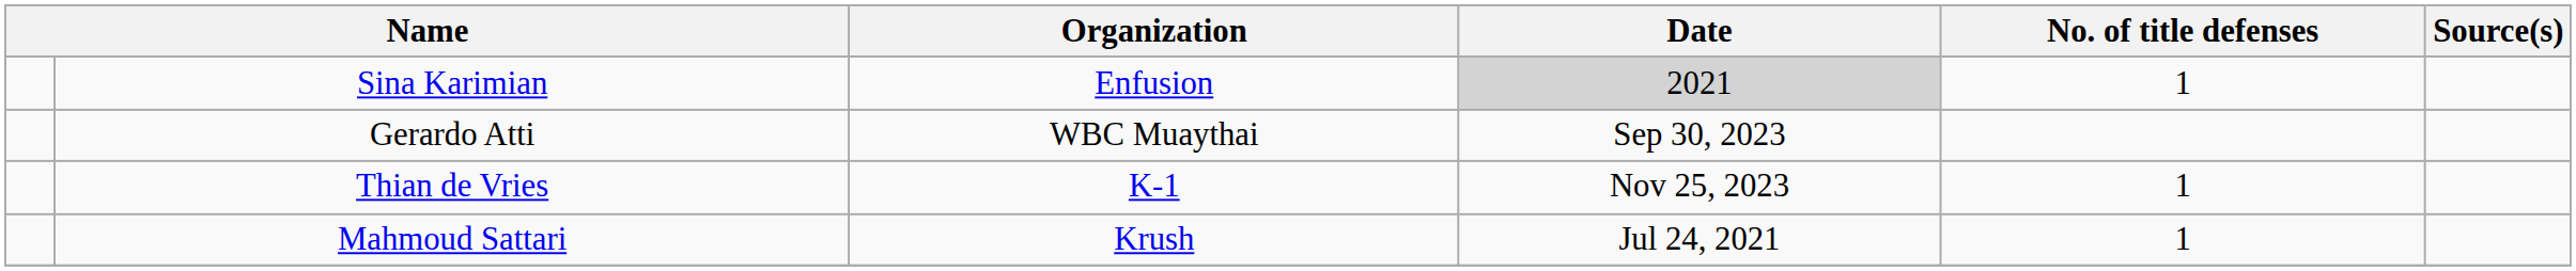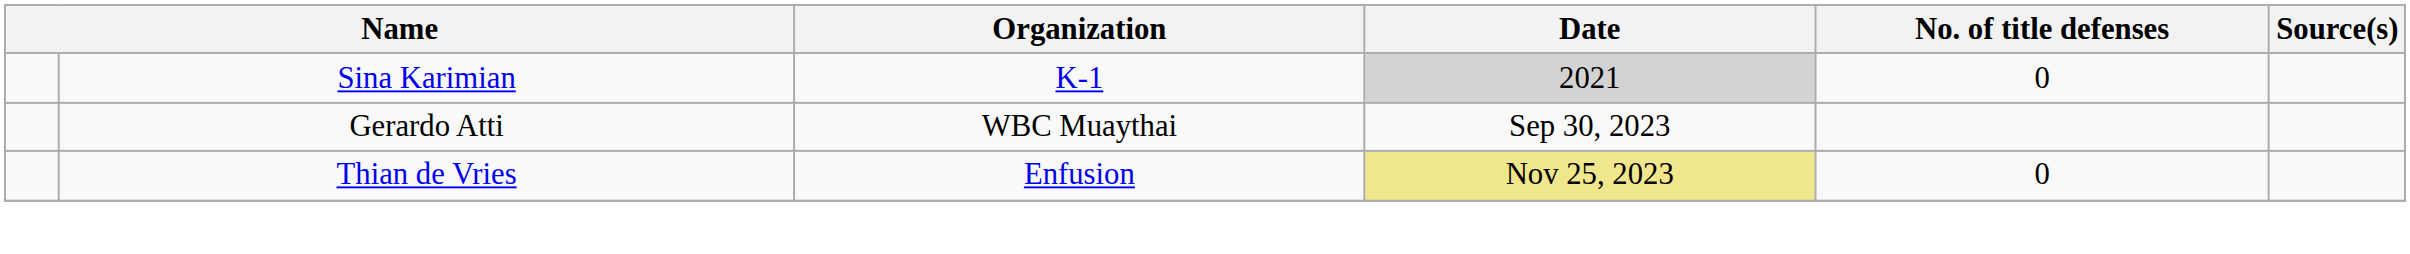 <table class="wikitable" style="width:99%; text-align:center;">
 <tr>
 <th colspan="2" style="width:35%;">Name</th>
 <th style="width:25%;">Organization</th>
 <th width=20%>Date</th>
 <th width=20%>No. of title defenses</th>
 <th>Source(s)</th>
 </tr>
 <tr>
 <td><br></td>
 <td><a href='#'>Sina Karimian</a></td>
-<td><a href='#'>Enfusion</a></td>
+<td><a href='#'>K-1</a></td>
 <td style="background: lightgrey;">2021</td>
-<td>1</td>
+<td>0</td>
 <td></td>
 </tr>
 <tr>
 <td><br></td>
 <td>Gerardo Atti</td>
 <td>WBC Muaythai</td>
 <td>Sep 30, 2023</td>
 <td></td>
 <td></td>
 </tr>
 <tr>
 <td><br></td>
 <td><a href='#'>Thian de Vries</a> <br></td>
-<td><a href='#'>K-1</a></td>
-<td>Nov 25, 2023</td>
-<td>1</td>
-<td></td>
-</tr>
-<tr>
-<td><br></td>
-<td><a href='#'>Mahmoud Sattari</a></td>
-<td><a href='#'>Krush</a></td>
-<td>Jul 24, 2021</td>
-<td>1</td>
+<td><a href='#'>Enfusion</a></td>
+<td style="background: khaki;">Nov 25, 2023</td>
+<td>0</td>
 <td></td>
 </tr>
 <tr>
 </tr>
 </table>
